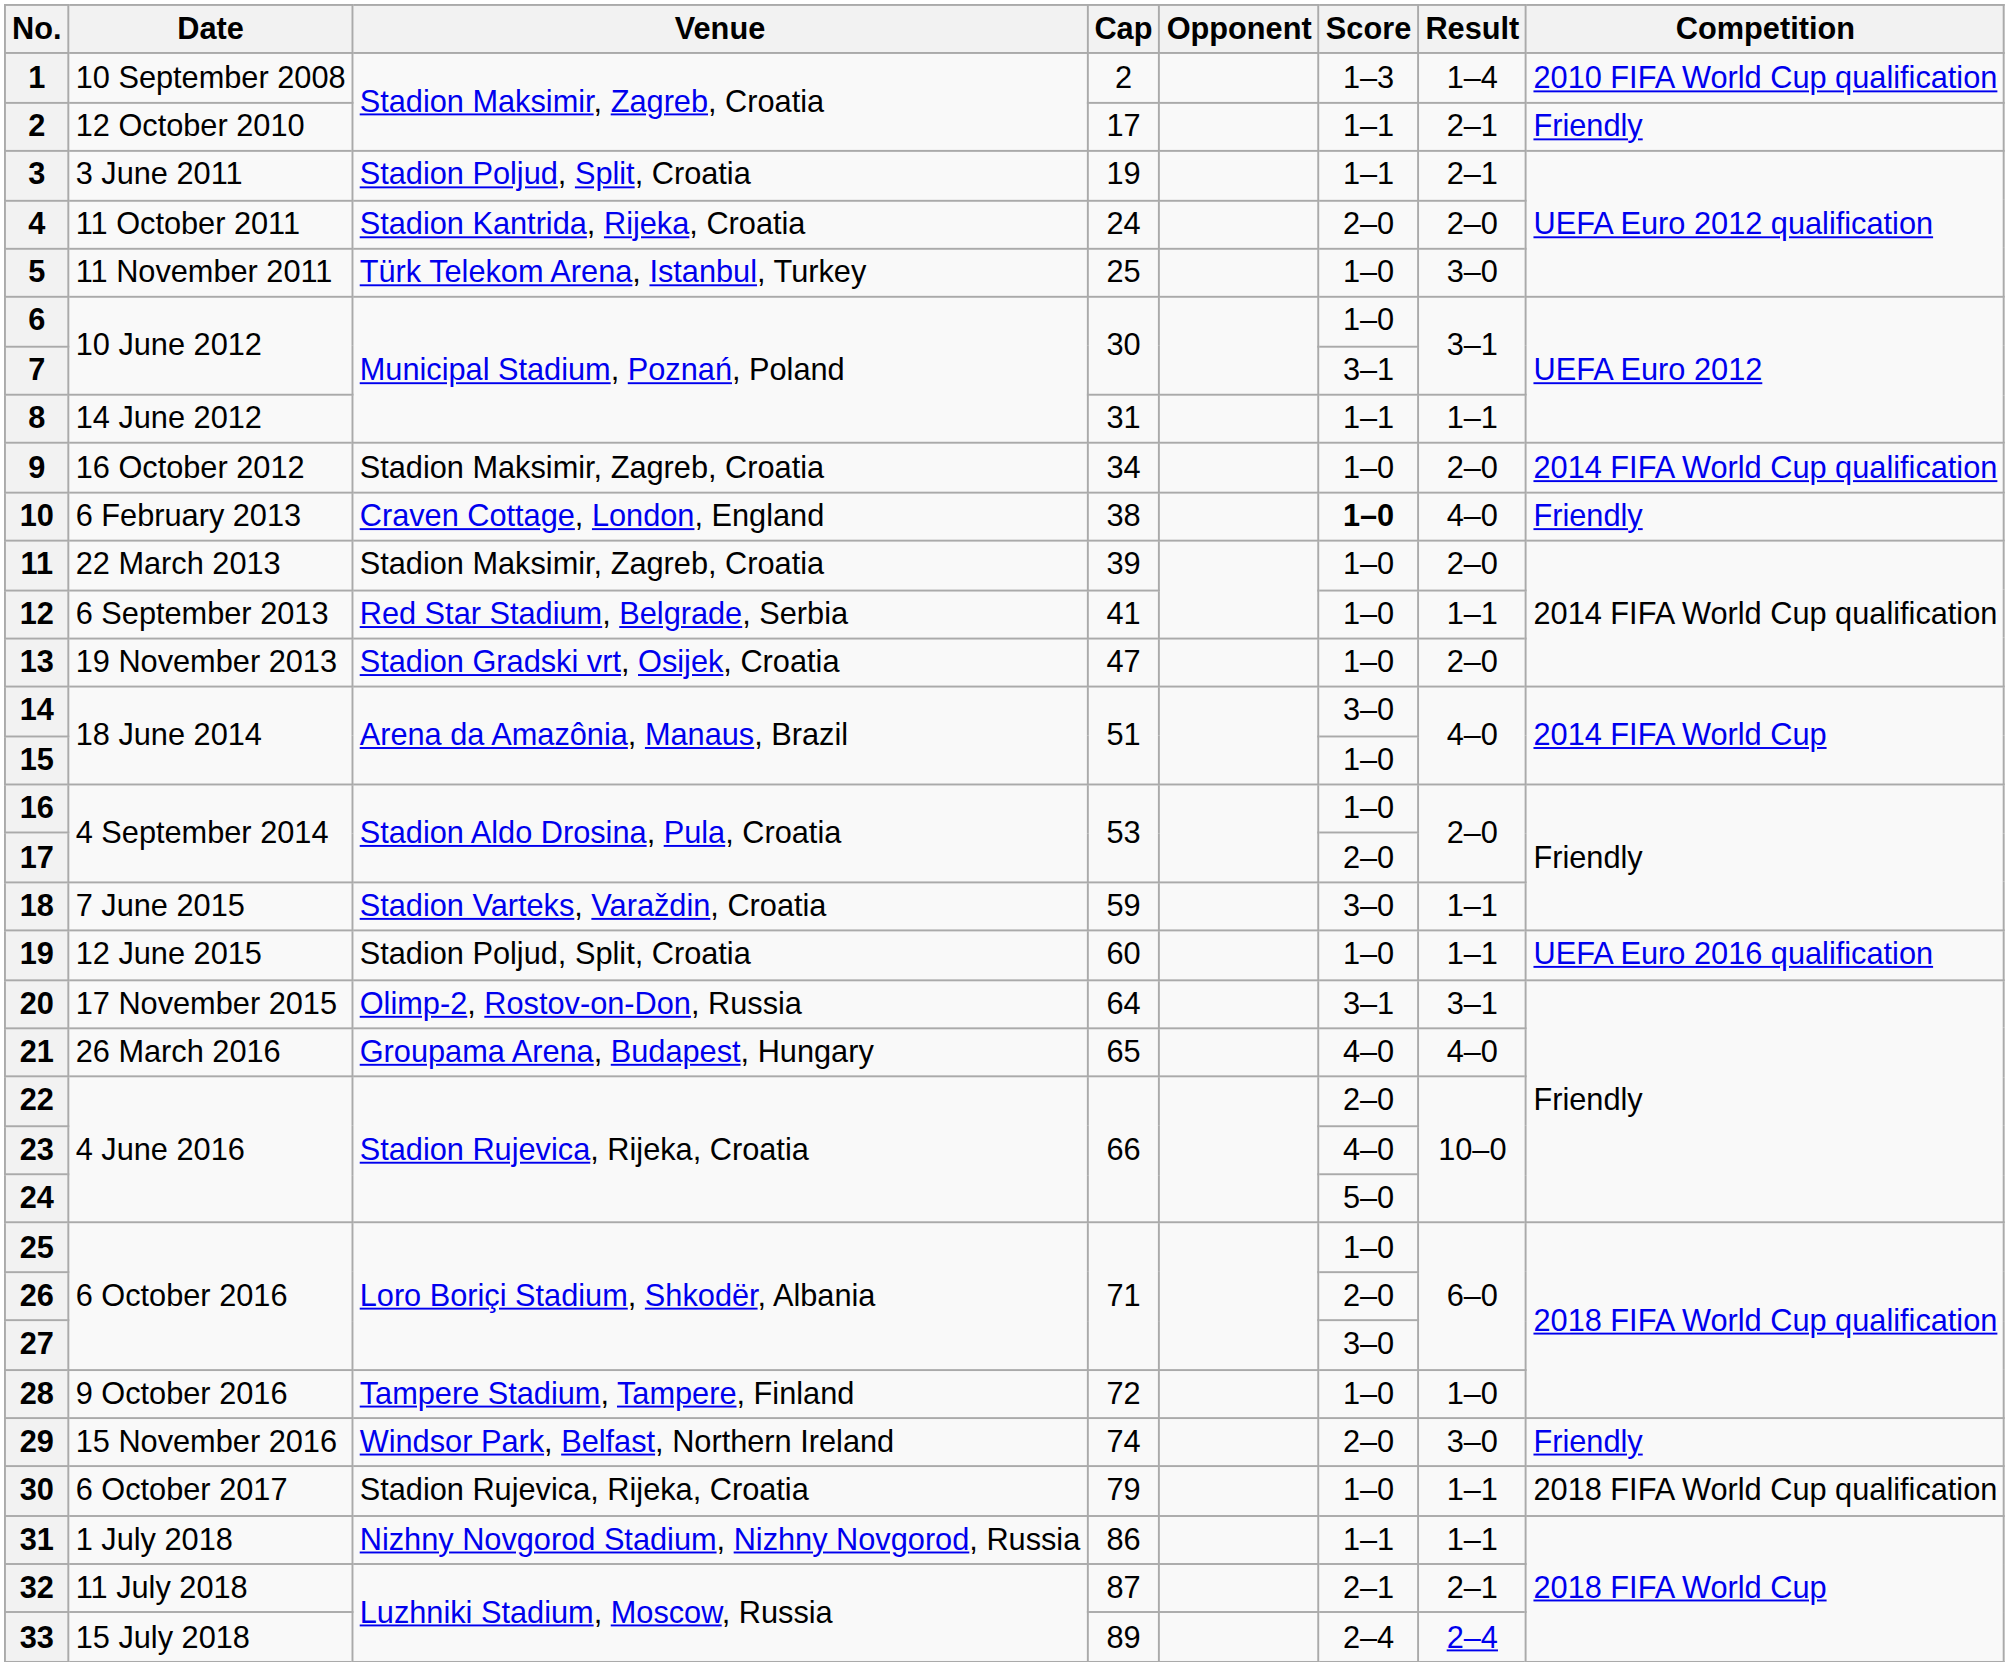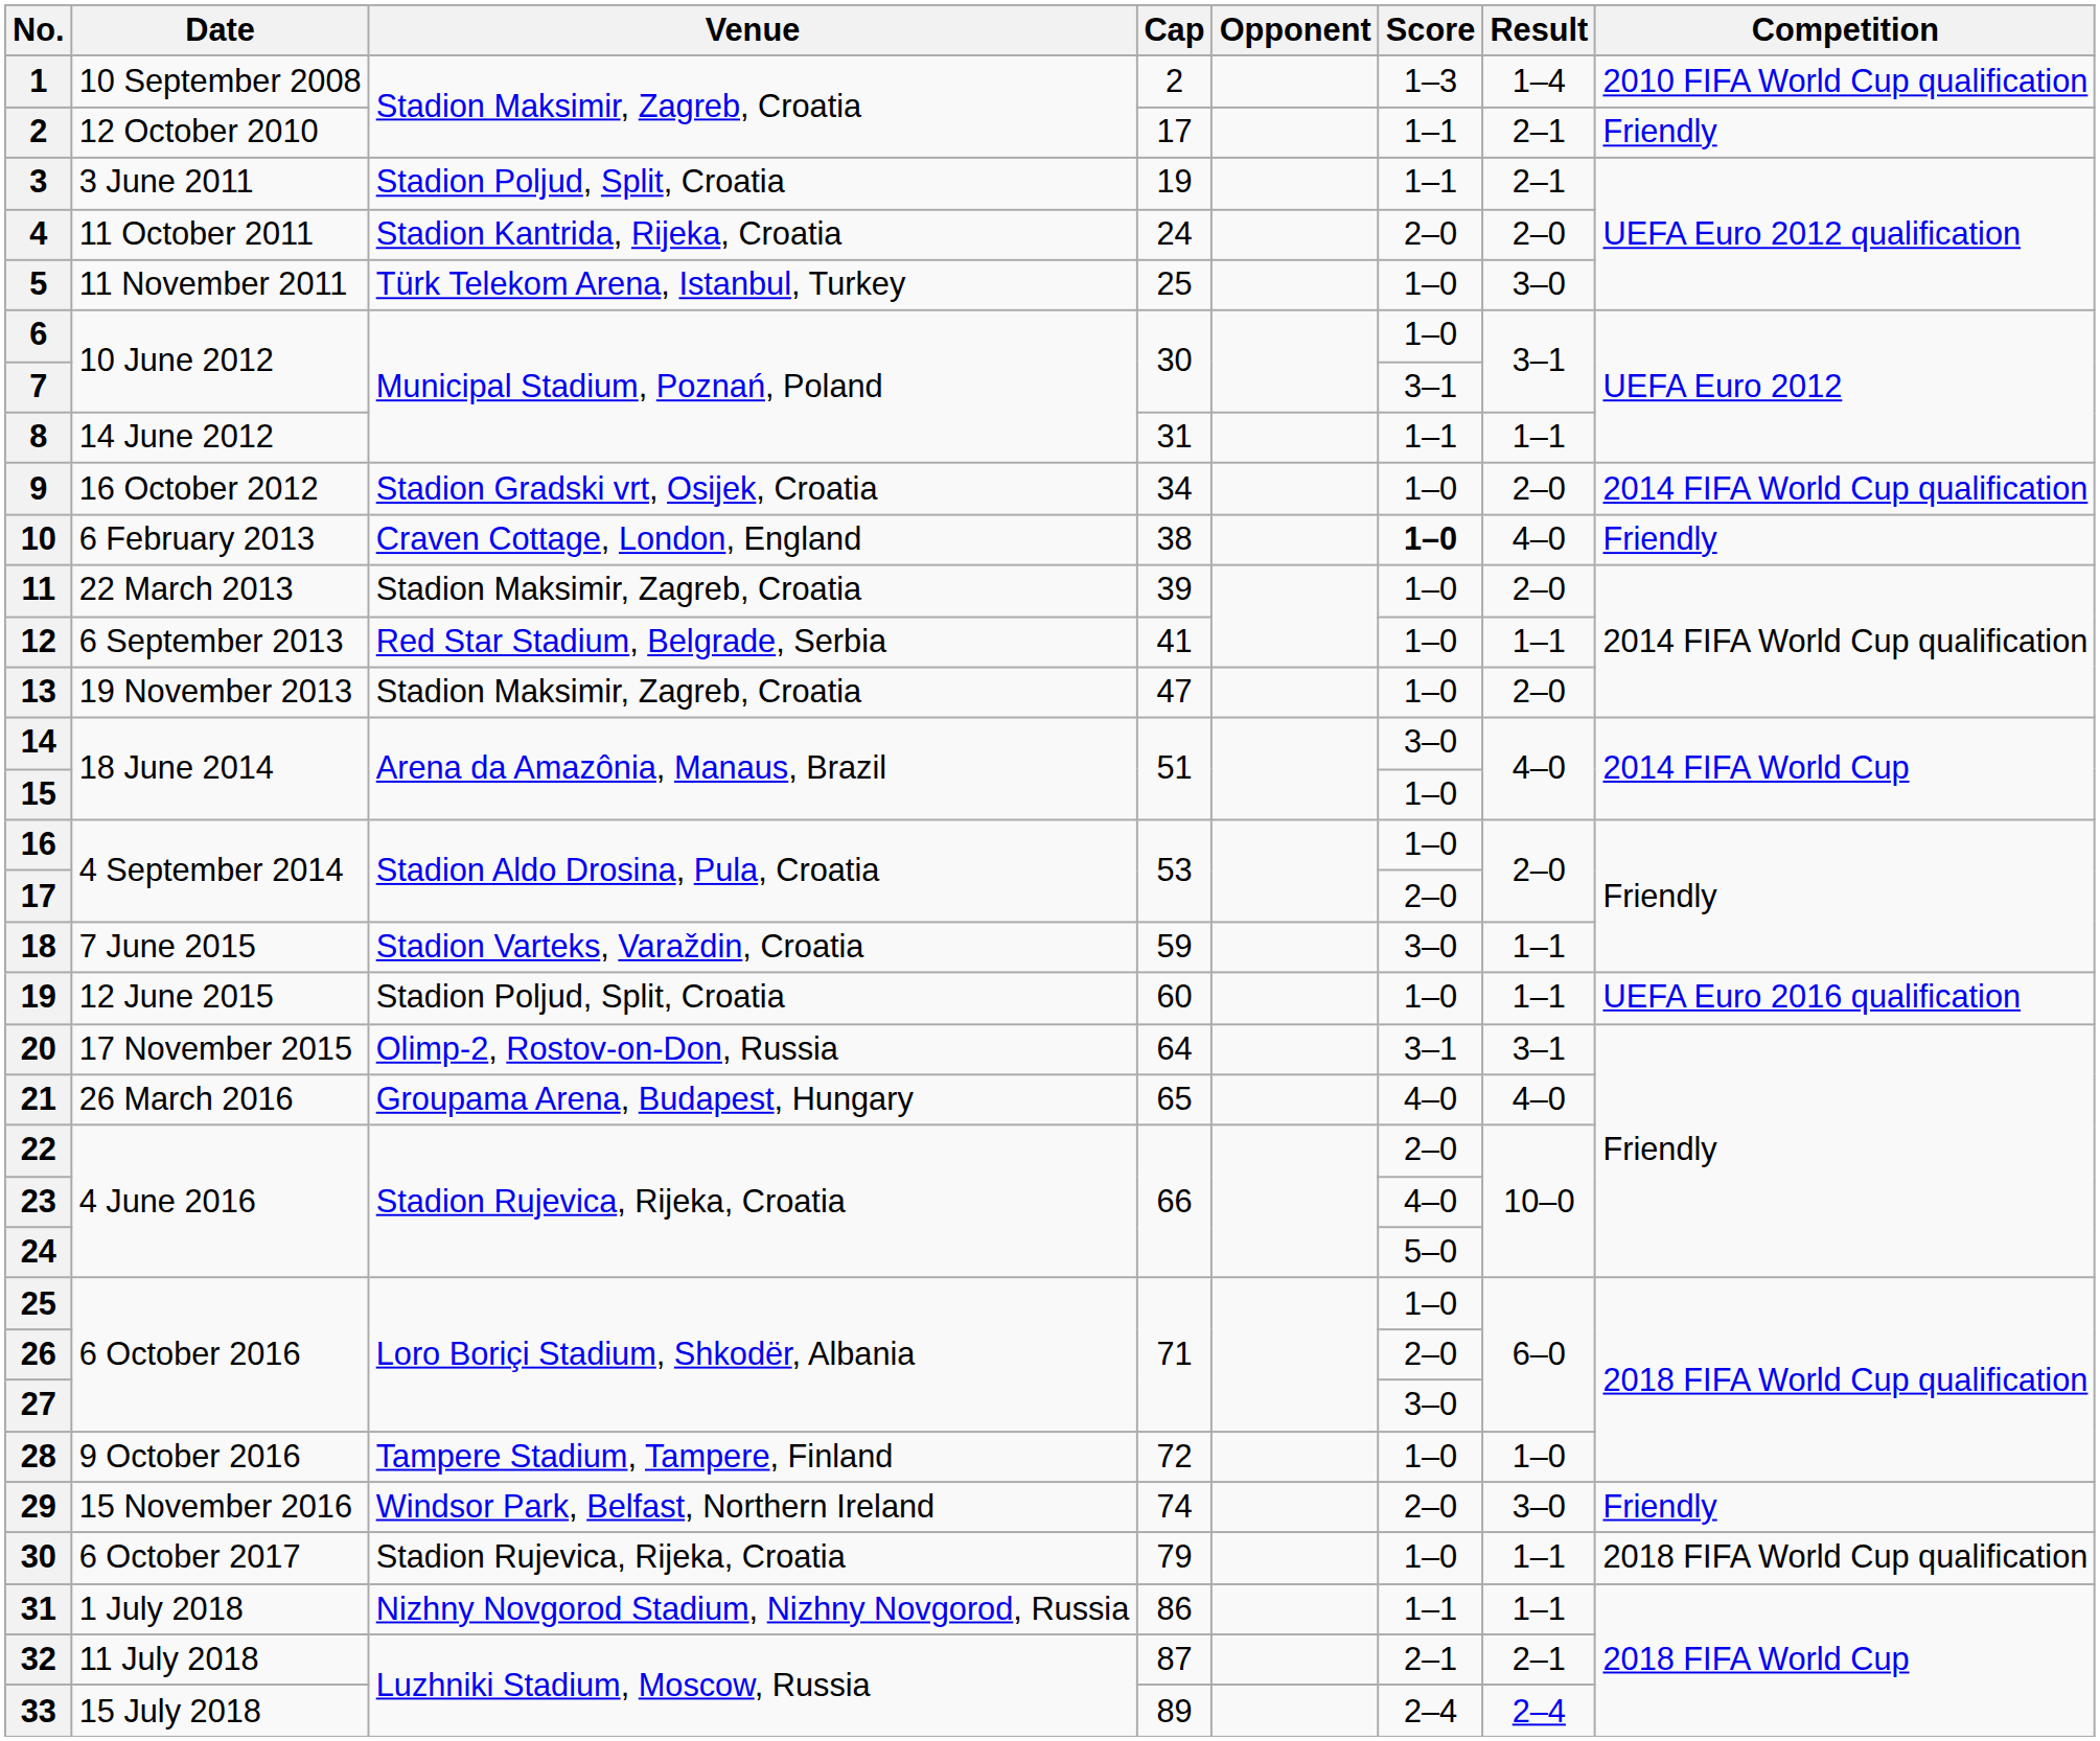 <table class="wikitable sortable">
 <tr>
 <th>No.</th>
 <th>Date</th>
 <th>Venue</th>
 <th>Cap</th>
 <th>Opponent</th>
 <th>Score</th>
 <th>Result</th>
 <th>Competition</th>
 </tr>
 <tr>
 <th>1</th>
 <td>10 September 2008</td>
 <td rowspan="2"><a href='#'>Stadion Maksimir</a>, <a href='#'>Zagreb</a>, Croatia</td>
 <td align=center>2</td>
 <td></td>
 <td align=center>1–3</td>
 <td align=center>1–4</td>
 <td><a href='#'>2010 FIFA World Cup qualification</a></td>
 </tr>
 <tr>
 <th>2</th>
 <td>12 October 2010</td>
 <td align="center">17</td>
 <td></td>
 <td align=center>1–1</td>
 <td align=center>2–1</td>
 <td><a href='#'>Friendly</a></td>
 </tr>
 <tr>
 <th>3</th>
 <td>3 June 2011</td>
 <td><a href='#'>Stadion Poljud</a>, <a href='#'>Split</a>, Croatia</td>
 <td align=center>19</td>
 <td></td>
 <td align=center>1–1</td>
 <td align=center>2–1</td>
 <td rowspan="3"><a href='#'>UEFA Euro 2012 qualification</a></td>
 </tr>
 <tr>
 <th>4</th>
 <td>11 October 2011</td>
 <td><a href='#'>Stadion Kantrida</a>, <a href='#'>Rijeka</a>, Croatia</td>
 <td align=center>24</td>
 <td></td>
 <td align=center>2–0</td>
 <td align=center>2–0</td>
 </tr>
 <tr>
 <th>5</th>
 <td>11 November 2011</td>
 <td><a href='#'>Türk Telekom Arena</a>, <a href='#'>Istanbul</a>, Turkey</td>
 <td align=center>25</td>
 <td></td>
 <td align=center>1–0</td>
 <td align=center>3–0</td>
 </tr>
 <tr>
 <th>6</th>
 <td rowspan=2>10 June 2012</td>
 <td rowspan="3"><a href='#'>Municipal Stadium</a>, <a href='#'>Poznań</a>, Poland</td>
 <td align=center rowspan=2>30</td>
 <td rowspan=2></td>
 <td align=center>1–0</td>
 <td rowspan="2" style="text-align:center;">3–1</td>
 <td rowspan="3"><a href='#'>UEFA Euro 2012</a></td>
 </tr>
 <tr>
 <th>7</th>
 <td align=center>3–1</td>
 </tr>
 <tr>
 <th>8</th>
 <td>14 June 2012</td>
 <td align="center">31</td>
 <td></td>
 <td align=center>1–1</td>
 <td align=center>1–1</td>
 </tr>
 <tr>
 <th>9</th>
 <td>16 October 2012</td>
-<td>Stadion Maksimir, Zagreb, Croatia</td>
+<td><a href='#'>Stadion Gradski vrt</a>, <a href='#'>Osijek</a>, Croatia</td>
 <td align=center>34</td>
 <td></td>
 <td align=center>1–0</td>
 <td align=center>2–0</td>
 <td><a href='#'>2014 FIFA World Cup qualification</a></td>
 </tr>
 <tr>
 <th>10</th>
 <td>6 February 2013</td>
 <td><a href='#'>Craven Cottage</a>, <a href='#'>London</a>, England</td>
 <td align=center>38</td>
 <td></td>
 <td align=center><strong>1–0</strong></td>
 <td align=center>4–0</td>
 <td><a href='#'>Friendly</a></td>
 </tr>
 <tr>
 <th>11</th>
 <td>22 March 2013</td>
 <td>Stadion Maksimir, Zagreb, Croatia</td>
 <td align=center>39</td>
 <td rowspan="2"></td>
 <td align=center>1–0</td>
 <td align=center>2–0</td>
 <td rowspan="3">2014 FIFA World Cup qualification</td>
 </tr>
 <tr>
 <th>12</th>
 <td>6 September 2013</td>
 <td><a href='#'>Red Star Stadium</a>, <a href='#'>Belgrade</a>, Serbia</td>
 <td align=center>41</td>
 <td align="center">1–0</td>
 <td align=center>1–1</td>
 </tr>
 <tr>
 <th>13</th>
 <td>19 November 2013</td>
-<td><a href='#'>Stadion Gradski vrt</a>, <a href='#'>Osijek</a>, Croatia</td>
+<td>Stadion Maksimir, Zagreb, Croatia</td>
 <td align=center>47</td>
 <td></td>
 <td align=center>1–0</td>
 <td align=center>2–0</td>
 </tr>
 <tr>
 <th>14</th>
 <td rowspan=2>18 June 2014</td>
 <td rowspan=2><a href='#'>Arena da Amazônia</a>, <a href='#'>Manaus</a>, Brazil</td>
 <td rowspan=2 align=center>51</td>
 <td rowspan=2></td>
 <td align=center>3–0</td>
 <td rowspan="2" style="text-align:center;">4–0</td>
 <td rowspan=2><a href='#'>2014 FIFA World Cup</a></td>
 </tr>
 <tr>
 <th>15</th>
 <td align=center>1–0</td>
 </tr>
 <tr>
 <th>16</th>
 <td rowspan=2>4 September 2014</td>
 <td rowspan=2><a href='#'>Stadion Aldo Drosina</a>, <a href='#'>Pula</a>, Croatia</td>
 <td align=center rowspan=2>53</td>
 <td rowspan=2></td>
 <td align=center>1–0</td>
 <td rowspan="2" style="text-align:center;">2–0</td>
 <td rowspan="3">Friendly</td>
 </tr>
 <tr>
 <th>17</th>
 <td align=center>2–0</td>
 </tr>
 <tr>
 <th>18</th>
 <td>7 June 2015</td>
 <td><a href='#'>Stadion Varteks</a>, <a href='#'>Varaždin</a>, Croatia</td>
 <td align=center>59</td>
 <td></td>
 <td align=center>3–0</td>
 <td align=center>1–1</td>
 </tr>
 <tr>
 <th>19</th>
 <td>12 June 2015</td>
 <td>Stadion Poljud, Split, Croatia</td>
 <td align=center>60</td>
 <td></td>
 <td align=center>1–0</td>
 <td align=center>1–1</td>
 <td><a href='#'>UEFA Euro 2016 qualification</a></td>
 </tr>
 <tr>
 <th>20</th>
 <td>17 November 2015</td>
 <td><a href='#'>Olimp-2</a>, <a href='#'>Rostov-on-Don</a>, Russia</td>
 <td align=center>64</td>
 <td></td>
 <td align=center>3–1</td>
 <td align=center>3–1</td>
 <td rowspan="5">Friendly</td>
 </tr>
 <tr>
 <th>21</th>
 <td>26 March 2016</td>
 <td><a href='#'>Groupama Arena</a>, <a href='#'>Budapest</a>, Hungary</td>
 <td align=center>65</td>
 <td></td>
 <td align=center>4–0</td>
 <td align=center>4–0</td>
 </tr>
 <tr>
 <th>22</th>
 <td rowspan=3>4 June 2016</td>
 <td rowspan=3><a href='#'>Stadion Rujevica</a>, Rijeka, Croatia</td>
 <td rowspan=3 align=center>66</td>
 <td rowspan=3></td>
 <td align=center>2–0</td>
 <td rowspan="3" style="text-align:center;">10–0</td>
 </tr>
 <tr>
 <th>23</th>
 <td align=center>4–0</td>
 </tr>
 <tr>
 <th>24</th>
 <td align=center>5–0</td>
 </tr>
 <tr>
 <th>25</th>
 <td rowspan=3>6 October 2016</td>
 <td rowspan=3><a href='#'>Loro Boriçi Stadium</a>, <a href='#'>Shkodër</a>, Albania</td>
 <td align=center rowspan=3>71</td>
 <td rowspan=3></td>
 <td align=center>1–0</td>
 <td rowspan="3" style="text-align:center;">6–0</td>
 <td rowspan="4"><a href='#'>2018 FIFA World Cup qualification</a></td>
 </tr>
 <tr>
 <th>26</th>
 <td align=center>2–0</td>
 </tr>
 <tr>
 <th>27</th>
 <td align=center>3–0</td>
 </tr>
 <tr>
 <th>28</th>
 <td>9 October 2016</td>
 <td><a href='#'>Tampere Stadium</a>, <a href='#'>Tampere</a>, Finland</td>
 <td align=center>72</td>
 <td></td>
 <td align=center>1–0</td>
 <td style="text-align:center;">1–0</td>
 </tr>
 <tr>
 <th>29</th>
 <td>15 November 2016</td>
 <td><a href='#'>Windsor Park</a>, <a href='#'>Belfast</a>, Northern Ireland</td>
 <td align=center>74</td>
 <td></td>
 <td align=center>2–0</td>
 <td style="text-align:center;">3–0</td>
 <td><a href='#'>Friendly</a></td>
 </tr>
 <tr>
 <th>30</th>
 <td>6 October 2017</td>
 <td>Stadion Rujevica, Rijeka, Croatia</td>
 <td align=center>79</td>
 <td></td>
 <td align=center>1–0</td>
 <td style="text-align:center;">1–1</td>
 <td>2018 FIFA World Cup qualification</td>
 </tr>
 <tr>
 <th>31</th>
 <td>1 July 2018</td>
 <td><a href='#'>Nizhny Novgorod Stadium</a>, <a href='#'>Nizhny Novgorod</a>, Russia</td>
 <td align=center>86</td>
 <td></td>
 <td align=center>1–1</td>
 <td style="text-align:center;">1–1</td>
 <td rowspan="3"><a href='#'>2018 FIFA World Cup</a></td>
 </tr>
 <tr>
 <th>32</th>
 <td>11 July 2018</td>
 <td rowspan="2"><a href='#'>Luzhniki Stadium</a>, <a href='#'>Moscow</a>, Russia</td>
 <td align=center>87</td>
 <td></td>
 <td align=center>2–1</td>
 <td style="text-align:center;">2–1</td>
 </tr>
 <tr>
 <th>33</th>
 <td>15 July 2018</td>
 <td align="center">89</td>
 <td></td>
 <td align=center>2–4</td>
 <td style="text-align:center;"><a href='#'>2–4</a></td>
 </tr>
 </table>
